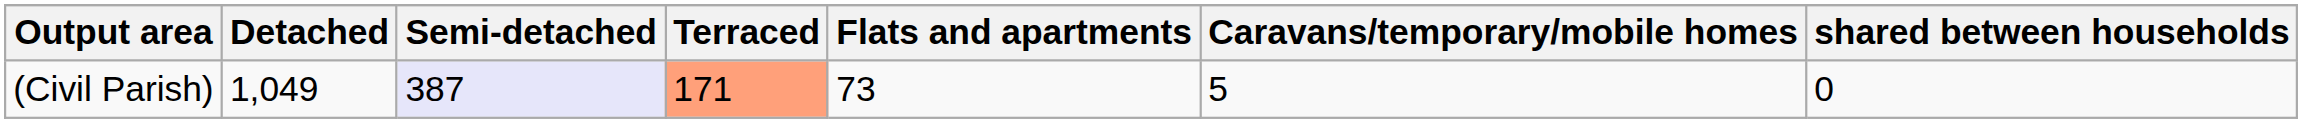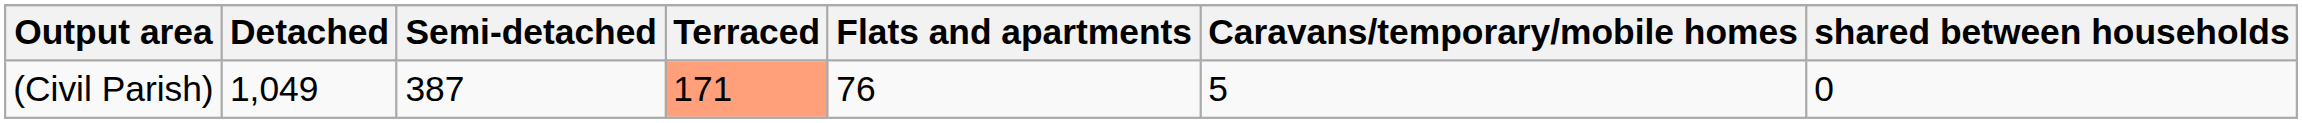 <table class="wikitable">
 <tr>
 </tr>
 <tr>
 <th>Output area</th>
 <th>Detached</th>
 <th>Semi-detached</th>
 <th>Terraced</th>
 <th>Flats and apartments</th>
 <th>Caravans/temporary/mobile homes</th>
 <th>shared between households</th>
 </tr>
 <tr>
 <td>(Civil Parish)</td>
 <td>1,049</td>
-<td style="background: lavender;">387</td>
+<td>387</td>
 <td style="background: lightsalmon;">171</td>
-<td>73</td>
+<td>76</td>
 <td>5</td>
 <td>0</td>
 </tr>
 </table>
